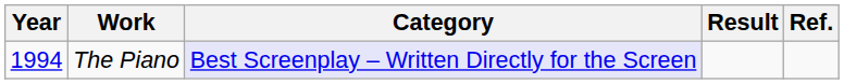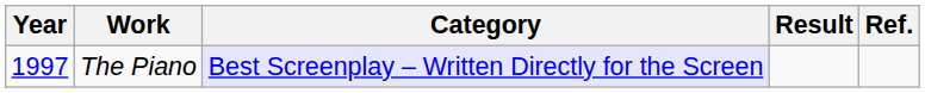 <table class="wikitable">
 <tr>
 <th>Year</th>
 <th>Work</th>
 <th>Category</th>
 <th>Result</th>
 <th>Ref.</th>
 </tr>
 <tr>
-<td rowspan="1"><a href='#'>1994</a></td>
+<td rowspan="1"><a href='#'>1997</a></td>
 <td rowspan="1"><em>The Piano</em></td>
 <td rowspan="1" style="background: lavender;"><a href='#'>Best Screenplay – Written Directly for the Screen</a></td>
 <td></td>
 <td rowspan="1"></td>
 </tr>
 </table>
